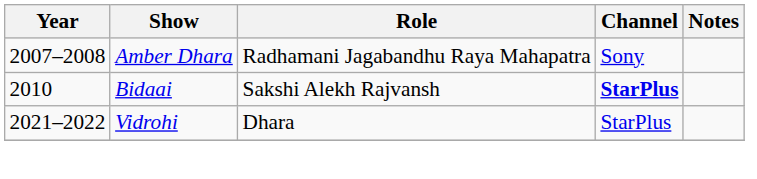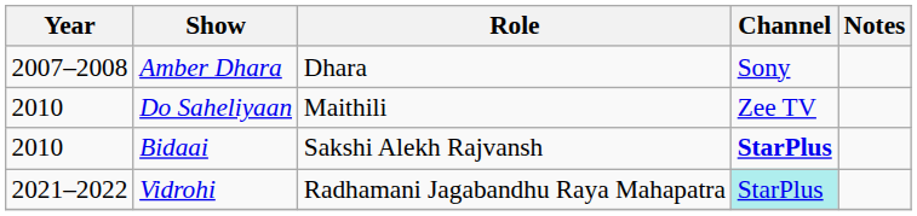 <table class="wikitable sortable">
 <tr>
 <th>Year</th>
 <th>Show</th>
 <th>Role</th>
 <th>Channel</th>
 <th>Notes</th>
 </tr>
 <tr>
 <td>2007–2008</td>
 <td><em><a href='#'>Amber Dhara</a></em></td>
-<td>Radhamani Jagabandhu Raya Mahapatra</td>
+<td>Dhara</td>
 <td><a href='#'>Sony</a></td>
+<td></td>
+</tr>
+<tr>
+<td>2010</td>
+<td><em><a href='#'>Do Saheliyaan</a></em></td>
+<td>Maithili</td>
+<td><a href='#'>Zee TV</a></td>
 <td></td>
 </tr>
 <tr>
 <td>2010</td>
 <td><em><a href='#'>Bidaai</a></em></td>
 <td>Sakshi Alekh Rajvansh</td>
 <td><strong><a href='#'>StarPlus</a></strong></td>
 <td></td>
 </tr>
 <tr>
 <td>2021–2022</td>
 <td><em><a href='#'>Vidrohi</a></em></td>
-<td>Dhara</td>
-<td><a href='#'>StarPlus</a></td>
+<td>Radhamani Jagabandhu Raya Mahapatra</td>
+<td style="background: paleturquoise;"><a href='#'>StarPlus</a></td>
 <td></td>
 </tr>
 <tr>
 </tr>
 </table>
